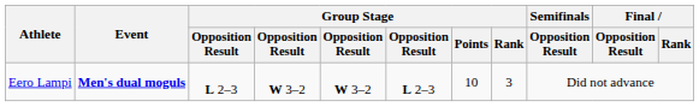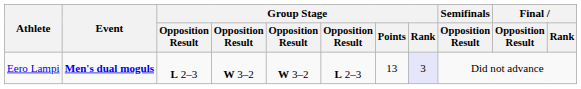 <table class="wikitable" style="font-size:90%">
 <tr>
 <th rowspan="2">Athlete</th>
 <th rowspan="2">Event</th>
 <th colspan=6>Group Stage</th>
 <th>Semifinals</th>
 <th colspan=2>Final / </th>
 </tr>
 <tr style="font-size:95%">
 <th>Opposition<br>Result</th>
 <th>Opposition<br>Result</th>
 <th>Opposition<br>Result</th>
 <th>Opposition<br>Result</th>
 <th>Points</th>
 <th>Rank</th>
 <th>Opposition<br>Result</th>
 <th>Opposition<br>Result</th>
 <th>Rank</th>
 </tr>
 <tr align=center>
 <td align=left><a href='#'>Eero Lampi</a></td>
 <td align=left><strong><a href='#'>Men's dual moguls</a></strong></td>
 <td><br><strong>L</strong> 2–3</td>
 <td><br><strong>W</strong> 3–2</td>
 <td><br><strong>W</strong> 3–2</td>
 <td><br><strong>L</strong> 2–3</td>
-<td>10</td>
-<td>3</td>
+<td>13</td>
+<td style="background: lavender;">3</td>
 <td colspan=3>Did not advance</td>
 </tr>
 </table>
